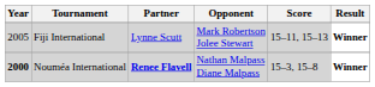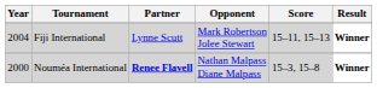 <table class="sortable wikitable" style="font-size: 90%;">
 <tr>
 <th>Year</th>
 <th>Tournament</th>
 <th>Partner</th>
 <th>Opponent</th>
 <th>Score</th>
 <th>Result</th>
 </tr>
 <tr>
 </tr>
 <tr style="background:#D5D5D5">
-<td align="center">2005</td>
+<td align="center">2004</td>
 <td align="left">Fiji International</td>
 <td align="left"> <a href='#'>Lynne Scutt</a></td>
 <td align="left"> <a href='#'>Mark Robertson</a> <br>  <a href='#'>Jolee Stewart</a></td>
 <td align="left">15–11, 15–13</td>
 <td style="text-align:left; background:white"> <strong>Winner</strong></td>
 </tr>
 <tr>
 </tr>
 <tr style="background:#D5D5D5">
-<td align="center"><strong>2000</strong></td>
+<td align="center">2000</td>
 <td align="left">Nouméa International</td>
 <td align="left"><strong> <a href='#'>Renee Flavell</a></strong></td>
 <td align="left"> <a href='#'>Nathan Malpass</a> <br>  <a href='#'>Diane Malpass</a></td>
 <td align="left">15–3, 15–8</td>
 <td style="text-align:left; background:white"> <strong>Winner</strong></td>
 </tr>
 </table>
